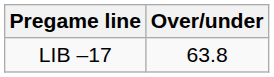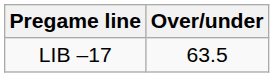 <table class="wikitable">
 <tr align="center">
 <th style=>Pregame line</th>
 <th style=>Over/under</th>
 </tr>
 <tr align="center">
 <td>LIB –17</td>
-<td>63.8</td>
+<td>63.5</td>
 </tr>
 </table>
